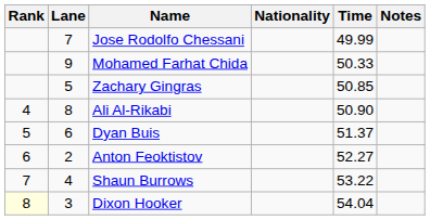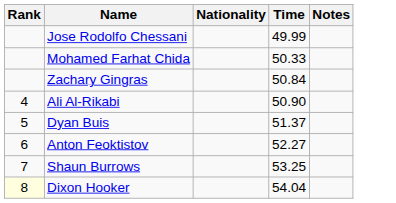 <table class="wikitable sortable" style="text-align:center">
 <tr>
 <th>Rank</th>
-<th>Lane</th>
 <th>Name</th>
 <th>Nationality</th>
 <th>Time</th>
 <th>Notes</th>
 </tr>
 <tr>
 <td></td>
-<td>7</td>
 <td align="left"><a href='#'>Jose Rodolfo Chessani</a></td>
 <td align="left"></td>
 <td>49.99</td>
 <td></td>
 </tr>
 <tr>
 <td></td>
-<td>9</td>
 <td align="left"><a href='#'>Mohamed Farhat Chida</a></td>
 <td align="left"></td>
 <td>50.33</td>
 <td></td>
 </tr>
 <tr>
 <td></td>
-<td>5</td>
 <td align="left"><a href='#'>Zachary Gingras</a></td>
 <td align="left"></td>
-<td>50.85</td>
+<td>50.84</td>
 <td></td>
 </tr>
 <tr>
 <td>4</td>
-<td>8</td>
 <td align="left"><a href='#'>Ali Al-Rikabi</a></td>
 <td align="left"></td>
 <td>50.90</td>
 <td></td>
 </tr>
 <tr>
 <td>5</td>
-<td>6</td>
 <td align="left"><a href='#'>Dyan Buis</a></td>
 <td align="left"></td>
 <td>51.37</td>
 <td></td>
 </tr>
 <tr>
 <td>6</td>
-<td>2</td>
 <td align="left"><a href='#'>Anton Feoktistov</a></td>
 <td align="left"></td>
 <td>52.27</td>
 <td></td>
 </tr>
 <tr>
 <td>7</td>
-<td>4</td>
 <td align="left"><a href='#'>Shaun Burrows</a></td>
 <td align="left"></td>
-<td>53.22</td>
+<td>53.25</td>
 <td></td>
 </tr>
 <tr>
 <td style="background: lightyellow;">8</td>
-<td>3</td>
 <td align="left"><a href='#'>Dixon Hooker</a></td>
 <td align="left"></td>
 <td>54.04</td>
 <td></td>
 </tr>
 </table>
